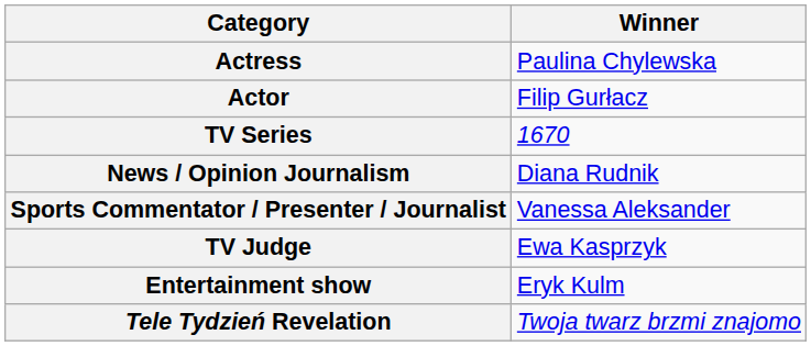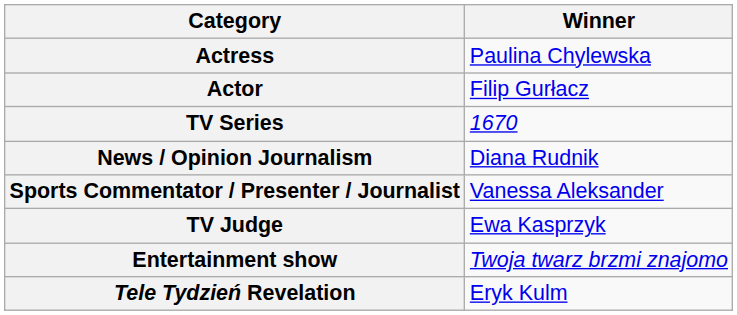 <table class="wikitable">
 <tr>
 <th>Category</th>
 <th>Winner</th>
 </tr>
 <tr>
 <th scope="row">Actress</th>
 <td><a href='#'>Paulina Chylewska</a></td>
 </tr>
 <tr>
 <th scope="row">Actor</th>
 <td><a href='#'>Filip Gurłacz</a></td>
 </tr>
 <tr>
 <th scope="row">TV Series</th>
 <td><em><a href='#'>1670</a></em></td>
 </tr>
 <tr>
 <th scope="row">News / Opinion Journalism</th>
 <td><a href='#'>Diana Rudnik</a></td>
 </tr>
 <tr>
 <th scop="row">Sports Commentator / Presenter / Journalist</th>
 <td><a href='#'>Vanessa Aleksander</a></td>
 </tr>
 <tr>
 <th scope="row">TV Judge</th>
 <td><a href='#'>Ewa Kasprzyk</a></td>
 </tr>
 <tr>
 <th scope="row">Entertainment show</th>
-<td><a href='#'>Eryk Kulm</a></td>
+<td><em><a href='#'>Twoja twarz brzmi znajomo</a></em></td>
 </tr>
 <tr>
 <th scope="row"><em>Tele Tydzień</em> Revelation</th>
-<td><em><a href='#'>Twoja twarz brzmi znajomo</a></em></td>
+<td><a href='#'>Eryk Kulm</a></td>
 </tr>
 </table>
